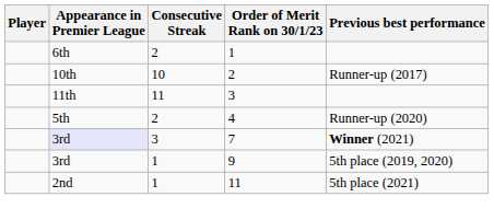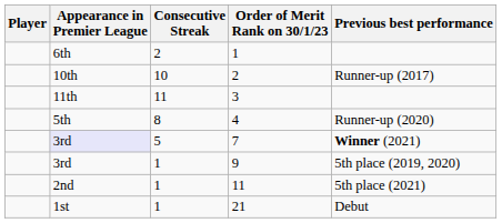 <table class="wikitable sortable" style="text-align: left;">
 <tr>
 <th>Player</th>
 <th data-sort-type="number">Appearance in<br>Premier League</th>
 <th>Consecutive<br>Streak</th>
 <th>Order of Merit<br>Rank on 30/1/23</th>
 <th data-sort-type="number">Previous best performance</th>
 </tr>
 <tr>
 <td></td>
 <td>6th</td>
 <td>2</td>
 <td>1</td>
 <td></td>
 </tr>
 <tr>
 <td></td>
 <td>10th</td>
 <td>10</td>
 <td>2</td>
 <td>Runner-up (2017)</td>
 </tr>
 <tr>
 <td></td>
 <td>11th</td>
 <td>11</td>
 <td>3</td>
 <td></td>
 </tr>
 <tr>
 <td></td>
 <td>5th</td>
-<td>2</td>
+<td>8</td>
 <td>4</td>
 <td> Runner-up (2020)</td>
 </tr>
 <tr>
 <td></td>
 <td style="background: lavender;">3rd</td>
-<td>3</td>
+<td>5</td>
 <td>7</td>
 <td> <strong>Winner</strong> (2021)</td>
 </tr>
 <tr>
 <td></td>
 <td>3rd</td>
 <td>1</td>
 <td>9</td>
 <td>5th place (2019, 2020)</td>
 </tr>
 <tr>
 <td></td>
 <td>2nd</td>
 <td>1</td>
 <td>11</td>
 <td> 5th place (2021)</td>
 </tr>
+<tr>
+<td></td>
+<td>1st</td>
+<td>1</td>
+<td>21</td>
+<td> Debut</td>
+</tr>
 </table>
